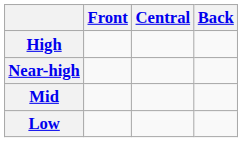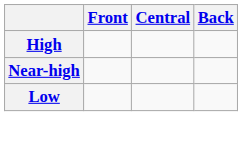 <table class="wikitable" style="text-align:center">
 <tr>
 <th></th>
 <th><a href='#'>Front</a></th>
 <th><a href='#'>Central</a></th>
 <th><a href='#'>Back</a></th>
 </tr>
 <tr>
 <th><a href='#'>High</a></th>
 <td></td>
 <td></td>
 <td></td>
 </tr>
 <tr>
 <th><a href='#'>Near-high</a></th>
 <td></td>
 <td></td>
 <td></td>
 </tr>
 <tr>
-<th><a href='#'>Mid</a></th>
-<td></td>
-<td></td>
-<td></td>
-</tr>
-<tr>
 <th><a href='#'>Low</a></th>
 <td></td>
 <td></td>
 <td></td>
 </tr>
 </table>
